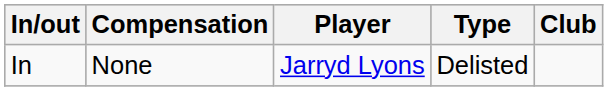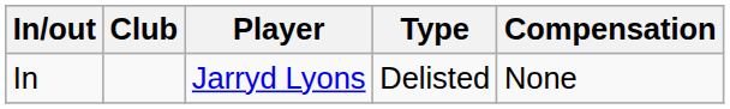 <table class="wikitable plainrowheaders">
 <tr>
 <th scope="col"><strong>In/out</strong></th>
-<th scope="col"><strong>Compensation</strong></th>
+<th scope="col"><strong>Club</strong></th>
 <th scope="col"><strong>Player</strong></th>
 <th scope="col"><strong>Type</strong></th>
-<th scope="col"><strong>Club</strong></th>
+<th scope="col"><strong>Compensation</strong></th>
 </tr>
 <tr>
 <td>In</td>
-<td>None</td>
+<td></td>
 <td><a href='#'>Jarryd Lyons</a></td>
 <td>Delisted</td>
-<td></td>
+<td>None</td>
 </tr>
 </table>
